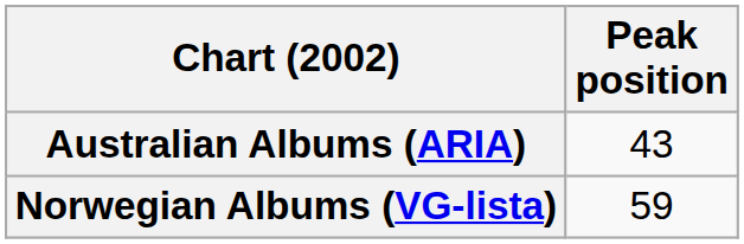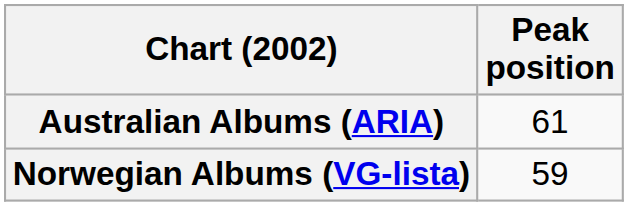 <table class="wikitable sortable plainrowheaders">
 <tr>
 <th align="left">Chart (2002)</th>
 <th align="center">Peak<br>position</th>
 </tr>
 <tr>
 <th scope="row">Australian Albums (<a href='#'>ARIA</a>)</th>
-<td align="center">43</td>
+<td align="center">61</td>
 </tr>
 <tr>
 <th scope="row">Norwegian Albums (<a href='#'>VG-lista</a>)</th>
 <td align="center">59</td>
 </tr>
 </table>
